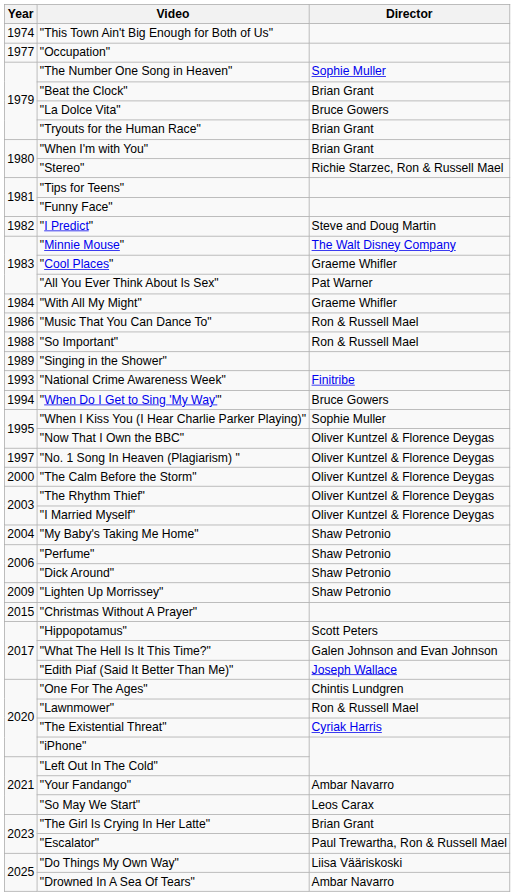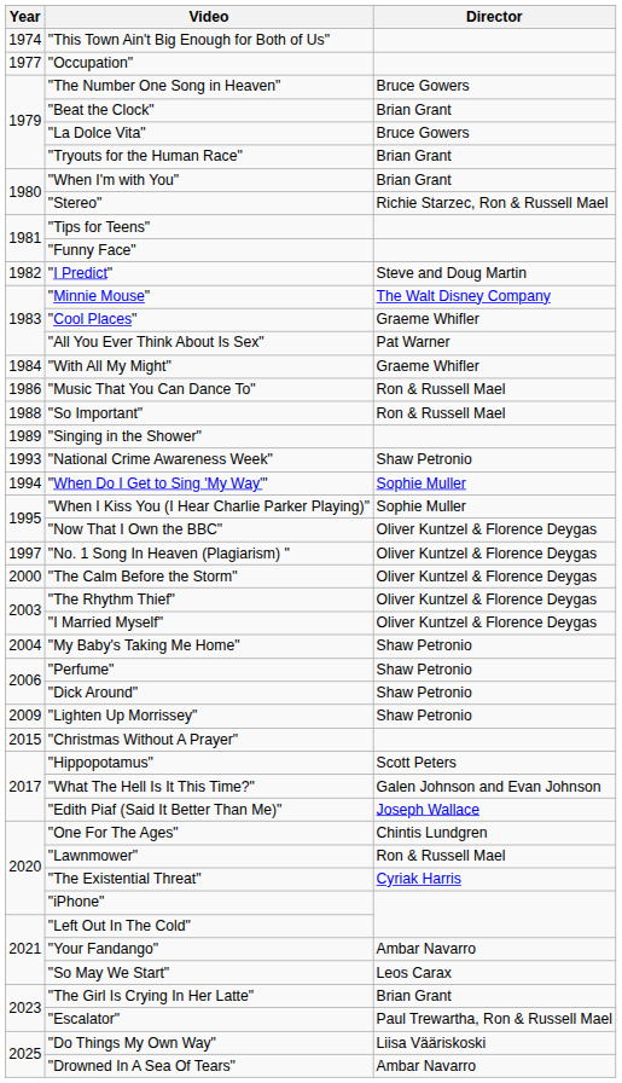 <table class="wikitable">
 <tr>
 <th>Year</th>
 <th>Video</th>
 <th>Director</th>
 </tr>
 <tr>
 <td>1974</td>
 <td>"This Town Ain't Big Enough for Both of Us"</td>
 <td></td>
 </tr>
 <tr>
 <td>1977</td>
 <td>"Occupation"</td>
 <td></td>
 </tr>
 <tr>
 <td rowspan=4>1979</td>
 <td>"The Number One Song in Heaven"</td>
-<td><a href='#'>Sophie Muller</a></td>
+<td>Bruce Gowers</td>
 </tr>
 <tr>
 <td>"Beat the Clock"</td>
 <td>Brian Grant</td>
 </tr>
 <tr>
 <td>"La Dolce Vita"</td>
 <td>Bruce Gowers</td>
 </tr>
 <tr>
 <td>"Tryouts for the Human Race"</td>
 <td>Brian Grant</td>
 </tr>
 <tr>
 <td rowspan=2>1980</td>
 <td>"When I'm with You"</td>
 <td>Brian Grant</td>
 </tr>
 <tr>
 <td>"Stereo"</td>
 <td>Richie Starzec, Ron & Russell Mael</td>
 </tr>
 <tr>
 <td rowspan=2>1981</td>
 <td>"Tips for Teens"</td>
 <td></td>
 </tr>
 <tr>
 <td>"Funny Face"</td>
 <td></td>
 </tr>
 <tr>
 <td>1982</td>
 <td>"<a href='#'>I Predict</a>"</td>
 <td>Steve and Doug Martin</td>
 </tr>
 <tr>
 <td rowspan=3>1983</td>
 <td>"<a href='#'>Minnie Mouse</a>"</td>
 <td><a href='#'>The Walt Disney Company</a></td>
 </tr>
 <tr>
 <td>"<a href='#'>Cool Places</a>"</td>
 <td>Graeme Whifler</td>
 </tr>
 <tr>
 <td>"All You Ever Think About Is Sex"</td>
 <td>Pat Warner</td>
 </tr>
 <tr>
 <td>1984</td>
 <td>"With All My Might"</td>
 <td>Graeme Whifler</td>
 </tr>
 <tr>
 <td>1986</td>
 <td>"Music That You Can Dance To"</td>
 <td>Ron & Russell Mael</td>
 </tr>
 <tr>
 <td>1988</td>
 <td>"So Important"</td>
 <td>Ron & Russell Mael</td>
 </tr>
 <tr>
 <td>1989</td>
 <td>"Singing in the Shower"</td>
 <td></td>
 </tr>
 <tr>
 <td>1993</td>
 <td>"National Crime Awareness Week"</td>
-<td><a href='#'>Finitribe</a></td>
+<td>Shaw Petronio</td>
 </tr>
 <tr>
 <td>1994</td>
 <td>"<a href='#'>When Do I Get to Sing 'My Way'</a>"</td>
-<td>Bruce Gowers</td>
+<td><a href='#'>Sophie Muller</a></td>
 </tr>
 <tr>
 <td rowspan=2>1995</td>
 <td>"When I Kiss You (I Hear Charlie Parker Playing)"</td>
 <td>Sophie Muller</td>
 </tr>
 <tr>
 <td>"Now That I Own the BBC"</td>
 <td>Oliver Kuntzel & Florence Deygas</td>
 </tr>
 <tr>
 <td>1997</td>
 <td>"No. 1 Song In Heaven (Plagiarism) "</td>
 <td>Oliver Kuntzel & Florence Deygas</td>
 </tr>
 <tr>
 <td>2000</td>
 <td>"The Calm Before the Storm"</td>
 <td>Oliver Kuntzel & Florence Deygas</td>
 </tr>
 <tr>
 <td rowspan=2>2003</td>
 <td>"The Rhythm Thief"</td>
 <td>Oliver Kuntzel & Florence Deygas</td>
 </tr>
 <tr>
 <td>"I Married Myself"</td>
 <td>Oliver Kuntzel & Florence Deygas</td>
 </tr>
 <tr>
 <td>2004</td>
 <td>"My Baby's Taking Me Home"</td>
 <td>Shaw Petronio</td>
 </tr>
 <tr>
 <td rowspan=2>2006</td>
 <td>"Perfume"</td>
 <td>Shaw Petronio</td>
 </tr>
 <tr>
 <td>"Dick Around"</td>
 <td>Shaw Petronio</td>
 </tr>
 <tr>
 <td>2009</td>
 <td>"Lighten Up Morrissey"</td>
 <td>Shaw Petronio</td>
 </tr>
 <tr>
 <td>2015</td>
 <td>"Christmas Without A Prayer"</td>
 <td></td>
 </tr>
 <tr>
 <td rowspan=3>2017</td>
 <td>"Hippopotamus"</td>
 <td>Scott Peters</td>
 </tr>
 <tr>
 <td>"What The Hell Is It This Time?"</td>
 <td>Galen Johnson and Evan Johnson</td>
 </tr>
 <tr>
 <td>"Edith Piaf (Said It Better Than Me)"</td>
 <td><a href='#'>Joseph Wallace</a></td>
 </tr>
 <tr>
 <td rowspan=4>2020</td>
 <td>"One For The Ages"</td>
 <td>Chintis Lundgren</td>
 </tr>
 <tr>
 <td>"Lawnmower"</td>
 <td>Ron & Russell Mael</td>
 </tr>
 <tr>
 <td>"The Existential Threat"</td>
 <td><a href='#'>Cyriak Harris</a></td>
 </tr>
 <tr>
 <td>"iPhone"</td>
 </tr>
 <tr>
 <td rowspan=3>2021</td>
 <td>"Left Out In The Cold"</td>
 </tr>
 <tr>
 <td>"Your Fandango"</td>
 <td>Ambar Navarro</td>
 </tr>
 <tr>
 <td>"So May We Start"</td>
 <td>Leos Carax</td>
 </tr>
 <tr>
 <td rowspan=2>2023</td>
 <td>"The Girl Is Crying In Her Latte"</td>
 <td>Brian Grant</td>
 </tr>
 <tr>
 <td>"Escalator"</td>
 <td>Paul Trewartha, Ron & Russell Mael</td>
 </tr>
 <tr>
 <td rowspan=2>2025</td>
 <td>"Do Things My Own Way"</td>
 <td>Liisa Vääriskoski</td>
 </tr>
 <tr>
 <td>"Drowned In A Sea Of Tears"</td>
 <td>Ambar Navarro</td>
 </tr>
 </table>
